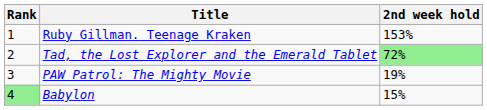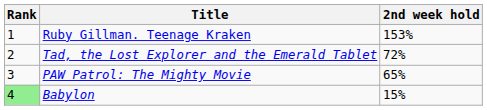 <table class="wikitable sortable" style="margin:auto; margin:auto;">
 <tr>
 <th>Rank</th>
 <th>Title</th>
 <th>2nd week hold</th>
 </tr>
 <tr>
 <td>1</td>
 <td><a href='#'>Ruby Gillman. Teenage Kraken</a></td>
 <td>153%</td>
 </tr>
 <tr>
 <td>2</td>
 <td><em><a href='#'>Tad, the Lost Explorer and the Emerald Tablet</a></em></td>
-<td style="background: lightgreen;">72%</td>
+<td>72%</td>
 </tr>
 <tr>
 <td>3</td>
 <td><em><a href='#'>PAW Patrol: The Mighty Movie</a></em></td>
-<td>19%</td>
+<td>65%</td>
 </tr>
 <tr>
 <td style="background: lightgreen;">4</td>
 <td><em><a href='#'>Babylon</a></em></td>
 <td>15%</td>
 </tr>
 </table>
